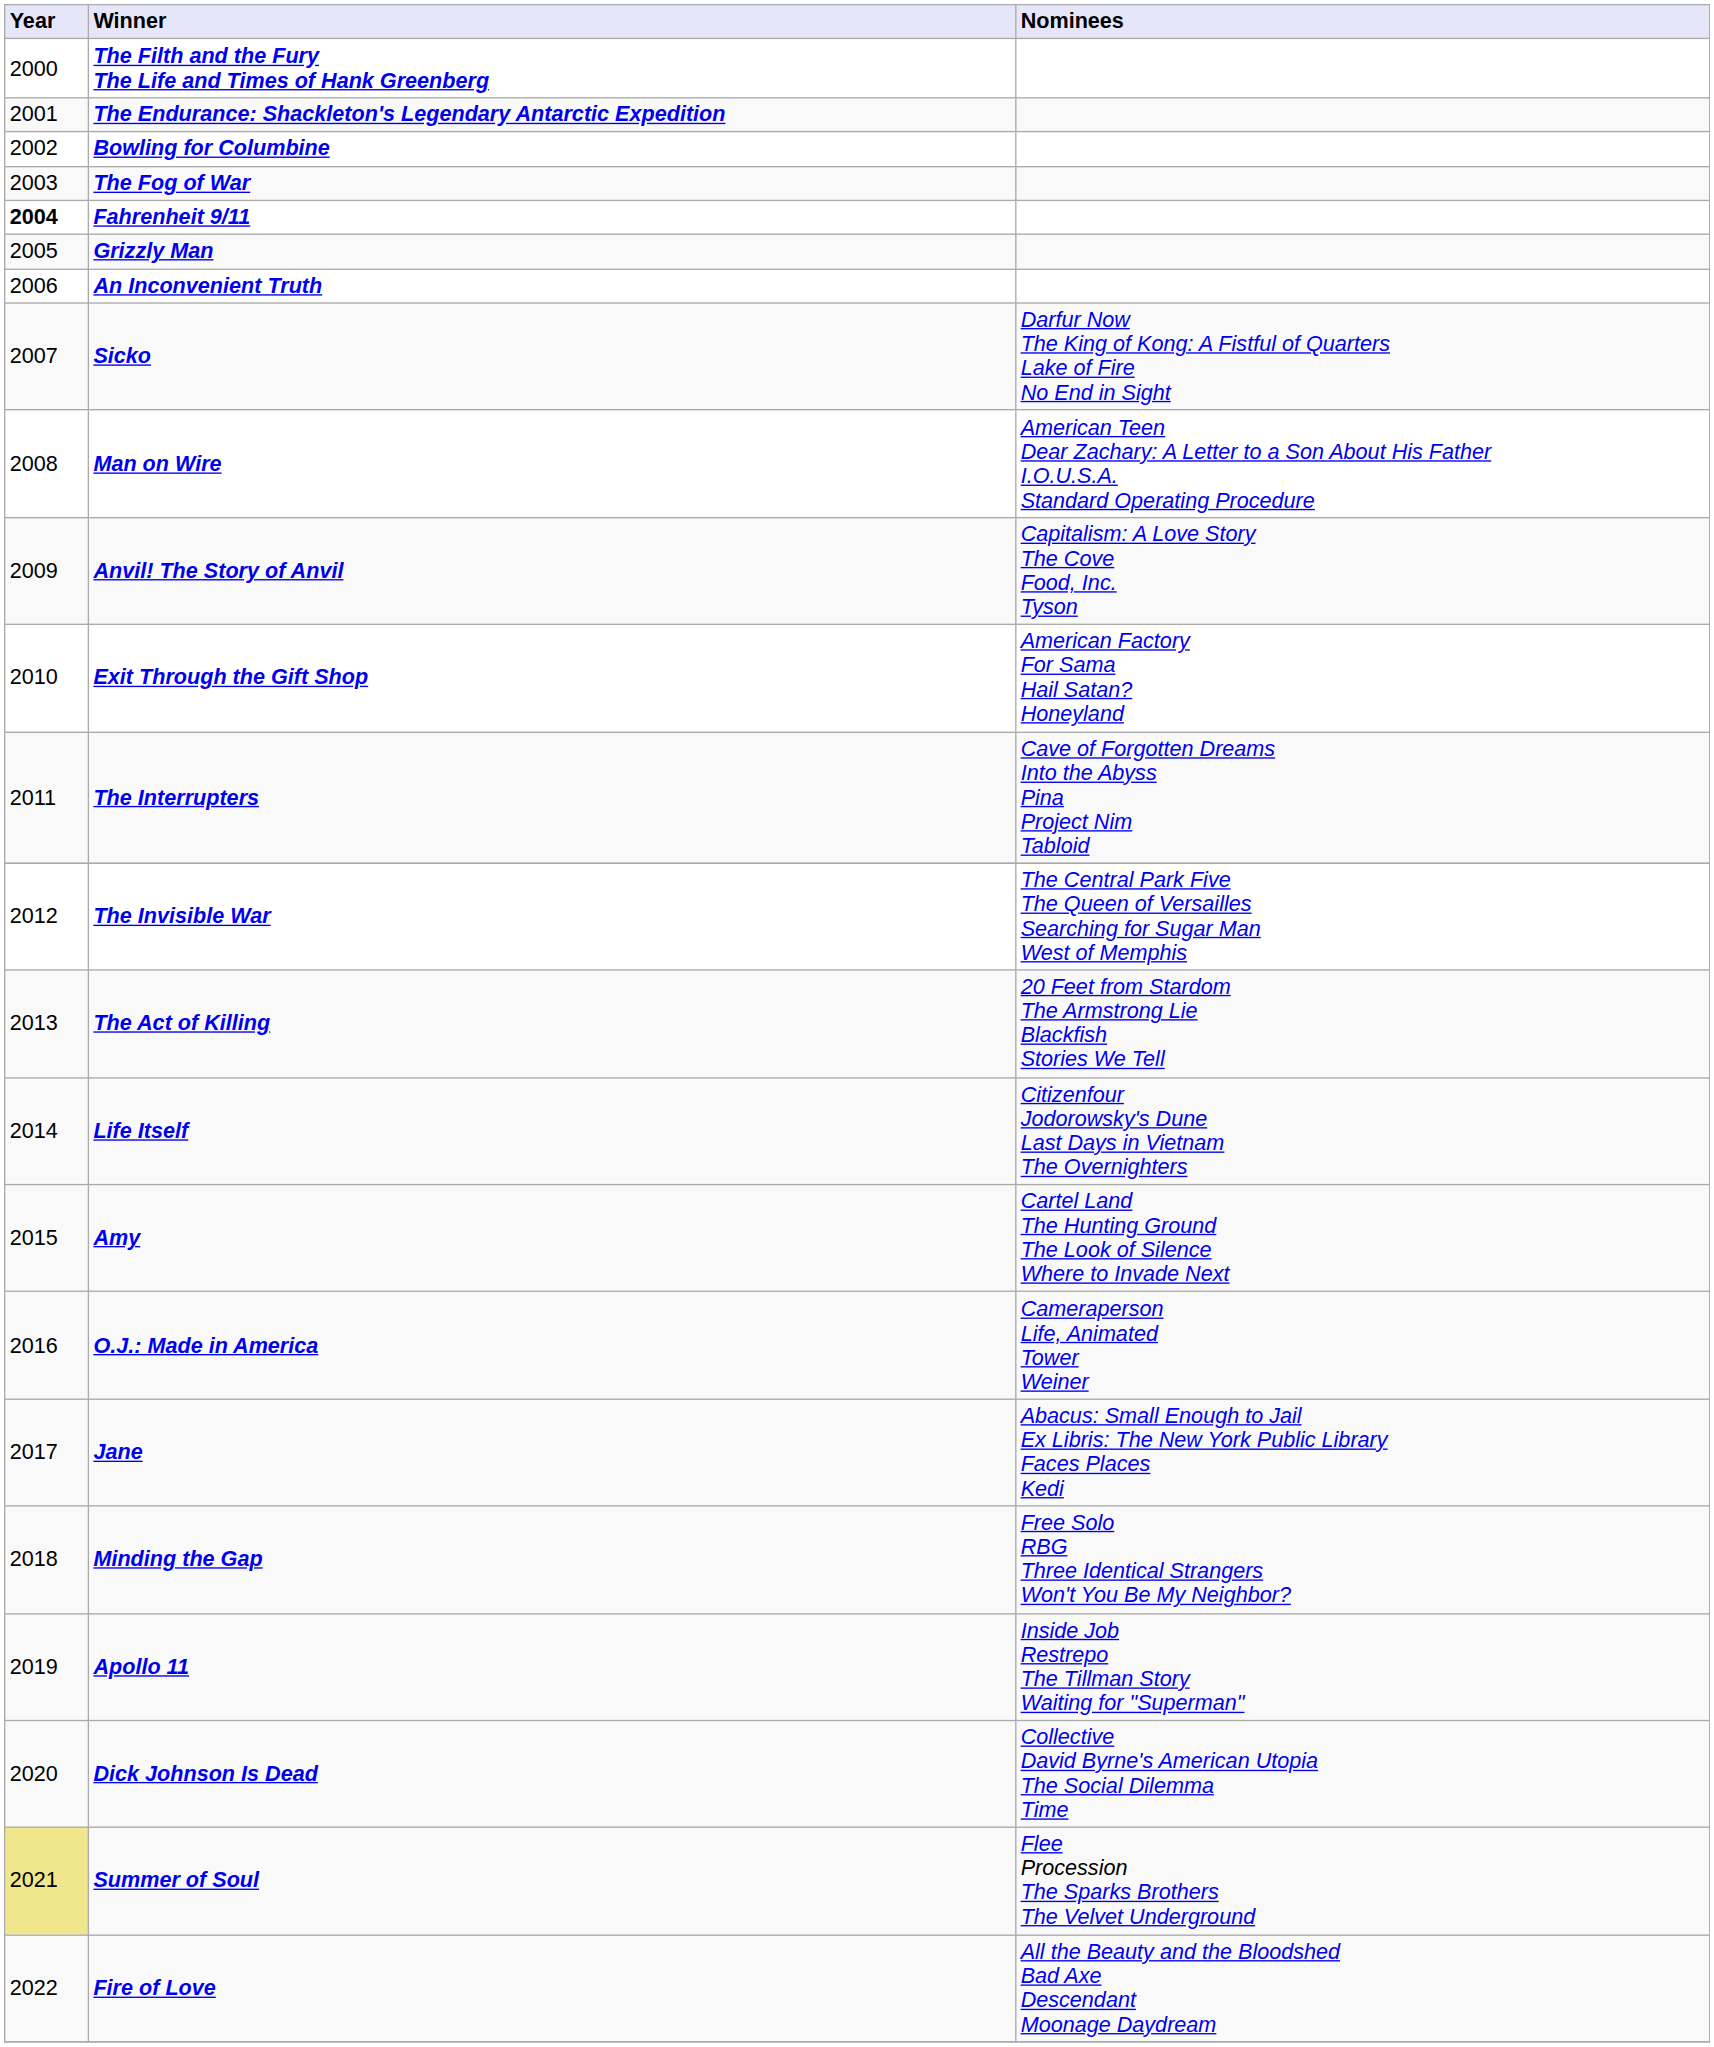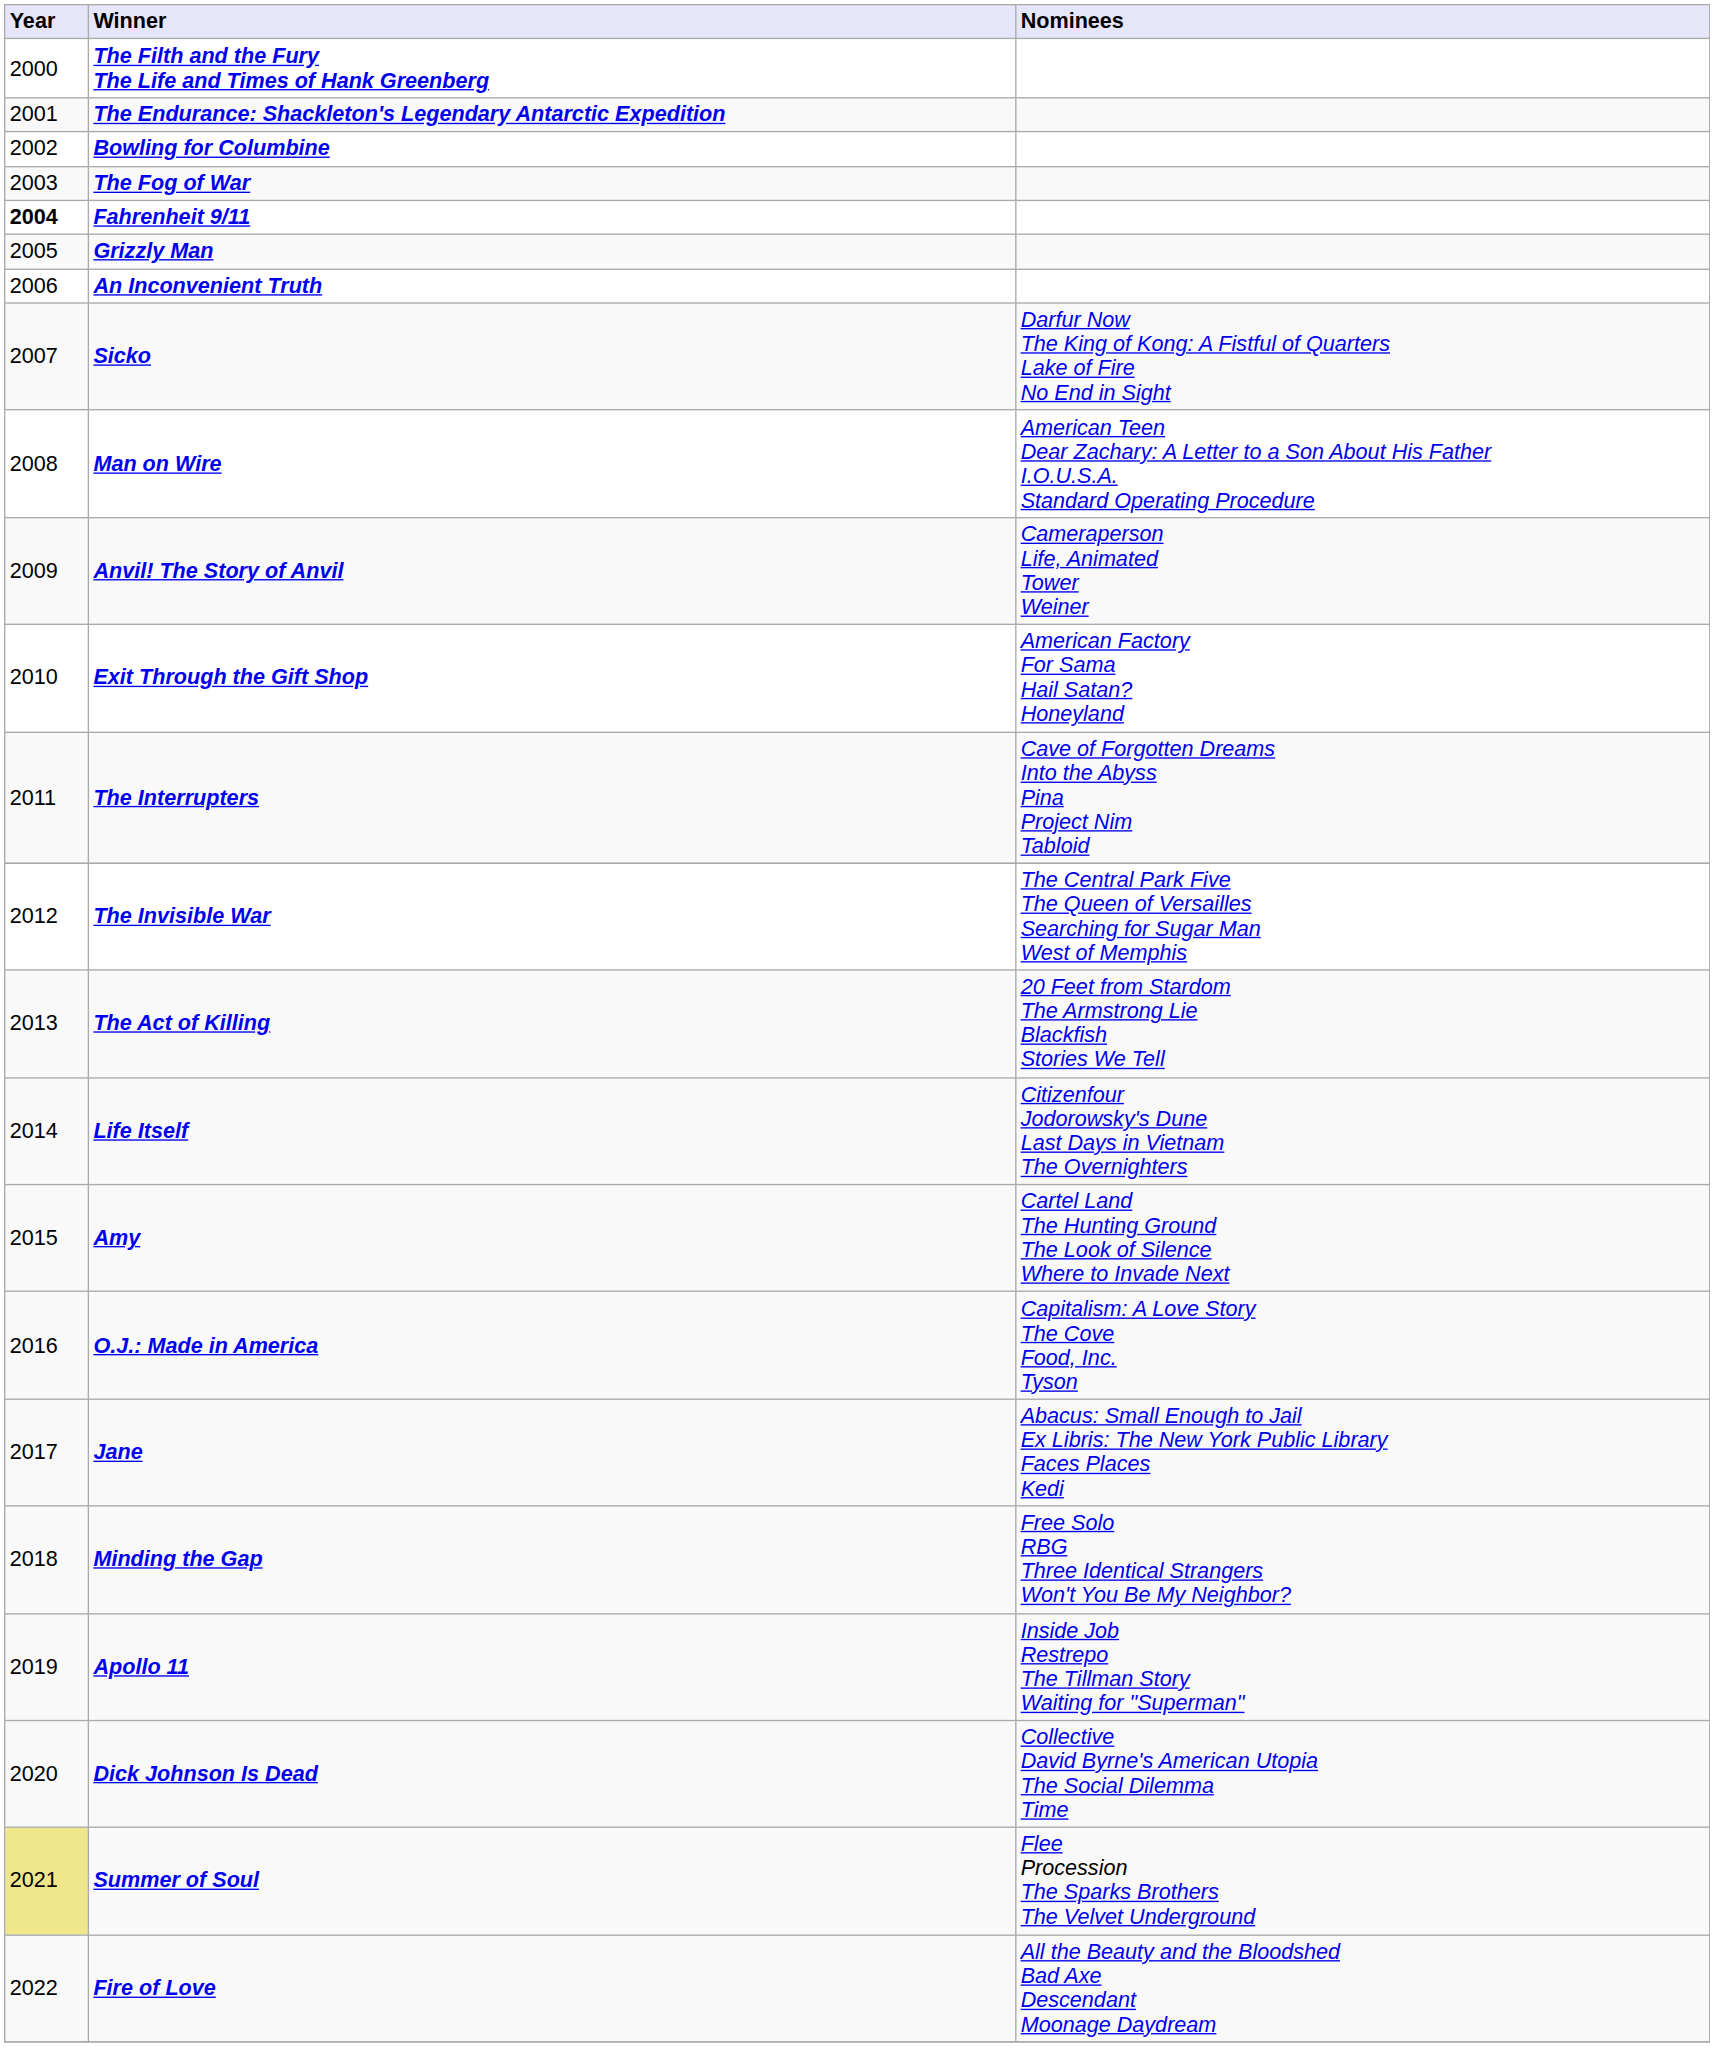 <table class="wikitable" width="100%">
 <tr bgcolor=lavender>
 <td><strong>Year</strong></td>
 <td><strong>Winner</strong></td>
 <td><strong>Nominees</strong></td>
 </tr>
 <tr bgcolor=#ffffff>
 <td>2000</td>
 <td><strong><em><a href='#'>The Filth and the Fury</a></em></strong><br><strong><em><a href='#'>The Life and Times of Hank Greenberg</a></em></strong></td>
 <td></td>
 </tr>
 <tr>
 <td>2001</td>
 <td><strong><em><a href='#'>The Endurance: Shackleton's Legendary Antarctic Expedition</a></em></strong></td>
 <td></td>
 </tr>
 <tr bgcolor=#ffffff>
 <td>2002</td>
 <td><strong><em><a href='#'>Bowling for Columbine</a></em></strong></td>
 <td></td>
 </tr>
 <tr>
 <td>2003</td>
 <td><strong><em><a href='#'>The Fog of War</a></em></strong></td>
 <td></td>
 </tr>
 <tr bgcolor=#ffffff>
 <td><strong>2004</strong></td>
 <td><strong><em><a href='#'>Fahrenheit 9/11</a></em></strong></td>
 <td></td>
 </tr>
 <tr>
 <td>2005</td>
 <td><strong><em><a href='#'>Grizzly Man</a></em></strong></td>
 <td></td>
 </tr>
 <tr bgcolor=#ffffff>
 <td>2006</td>
 <td><strong><em><a href='#'>An Inconvenient Truth</a></em></strong></td>
 <td></td>
 </tr>
 <tr>
 <td>2007</td>
 <td><strong><em><a href='#'>Sicko</a></em></strong></td>
 <td><em><a href='#'>Darfur Now</a></em><br><em><a href='#'>The King of Kong: A Fistful of Quarters</a></em><br><em><a href='#'>Lake of Fire</a></em><br><em><a href='#'>No End in Sight</a></em></td>
 </tr>
 <tr bgcolor=#ffffff>
 <td>2008</td>
 <td><strong><em><a href='#'>Man on Wire</a></em></strong></td>
 <td><em><a href='#'>American Teen</a></em><br><em><a href='#'>Dear Zachary: A Letter to a Son About His Father</a></em><br><em><a href='#'>I.O.U.S.A.</a></em><br><em><a href='#'>Standard Operating Procedure</a></em></td>
 </tr>
 <tr>
 <td>2009</td>
 <td><strong><em><a href='#'>Anvil! The Story of Anvil</a></em></strong></td>
-<td><em><a href='#'>Capitalism: A Love Story</a></em><br><em><a href='#'>The Cove</a></em><br><em><a href='#'>Food, Inc.</a></em><br><em><a href='#'>Tyson</a></em></td>
+<td><em><a href='#'>Cameraperson</a></em><br><em><a href='#'>Life, Animated</a></em><br><em><a href='#'>Tower</a></em><br><em><a href='#'>Weiner</a></em></td>
 </tr>
 <tr bgcolor=#ffffff>
 <td>2010</td>
 <td><strong><em><a href='#'>Exit Through the Gift Shop</a></em></strong></td>
 <td><em><a href='#'>American Factory</a></em><br><em><a href='#'>For Sama</a></em><br><em><a href='#'>Hail Satan?</a></em><br><em><a href='#'>Honeyland</a></em></td>
 </tr>
 <tr>
 <td>2011</td>
 <td><strong><em><a href='#'>The Interrupters</a></em></strong></td>
 <td><em><a href='#'>Cave of Forgotten Dreams</a></em><br><em><a href='#'>Into the Abyss</a></em><br><em><a href='#'>Pina</a></em><br><em><a href='#'>Project Nim</a></em><br><em><a href='#'>Tabloid</a></em></td>
 </tr>
 <tr>
 </tr>
 <tr bgcolor=#ffffff>
 <td>2012</td>
 <td><strong><em><a href='#'>The Invisible War</a></em></strong></td>
 <td><em><a href='#'>The Central Park Five</a></em><br><em><a href='#'>The Queen of Versailles</a></em><br><em><a href='#'>Searching for Sugar Man</a></em><br><em><a href='#'>West of Memphis</a></em></td>
 </tr>
 <tr>
 <td>2013</td>
 <td><strong><em><a href='#'>The Act of Killing</a></em></strong></td>
 <td><em><a href='#'>20 Feet from Stardom</a></em><br><em><a href='#'>The Armstrong Lie</a></em><br><em><a href='#'>Blackfish</a></em><br><em><a href='#'>Stories We Tell</a></em></td>
 </tr>
 <tr>
 <td>2014</td>
 <td><strong><em><a href='#'>Life Itself</a></em></strong></td>
 <td><em><a href='#'>Citizenfour</a></em><br><em><a href='#'>Jodorowsky's Dune</a></em><br><em><a href='#'>Last Days in Vietnam</a></em><br><em><a href='#'>The Overnighters</a></em></td>
 </tr>
 <tr>
 <td>2015</td>
 <td><strong><em><a href='#'>Amy</a></em></strong></td>
 <td><em><a href='#'>Cartel Land</a></em><br><em><a href='#'>The Hunting Ground</a></em><br><em><a href='#'>The Look of Silence</a></em><br><em><a href='#'>Where to Invade Next</a></em></td>
 </tr>
 <tr>
 <td>2016</td>
 <td><strong><em><a href='#'>O.J.: Made in America</a></em></strong></td>
-<td><em><a href='#'>Cameraperson</a></em><br><em><a href='#'>Life, Animated</a></em><br><em><a href='#'>Tower</a></em><br><em><a href='#'>Weiner</a></em></td>
+<td><em><a href='#'>Capitalism: A Love Story</a></em><br><em><a href='#'>The Cove</a></em><br><em><a href='#'>Food, Inc.</a></em><br><em><a href='#'>Tyson</a></em></td>
 </tr>
 <tr>
 <td>2017</td>
 <td><strong><em><a href='#'>Jane</a></em></strong></td>
 <td><em><a href='#'>Abacus: Small Enough to Jail</a></em><br><em><a href='#'>Ex Libris: The New York Public Library</a></em><br><em><a href='#'>Faces Places</a></em><br><em><a href='#'>Kedi</a></em></td>
 </tr>
 <tr>
 <td>2018</td>
 <td><strong><em><a href='#'>Minding the Gap</a></em></strong></td>
 <td><em><a href='#'>Free Solo</a></em><br><em><a href='#'>RBG</a></em><br><em><a href='#'>Three Identical Strangers</a></em><br><em><a href='#'>Won't You Be My Neighbor?</a></em></td>
 </tr>
 <tr>
 <td>2019</td>
 <td><strong><em><a href='#'>Apollo 11</a></em></strong></td>
 <td><em><a href='#'>Inside Job</a></em><br><em><a href='#'>Restrepo</a></em><br><em><a href='#'>The Tillman Story</a></em><br><em><a href='#'>Waiting for "Superman"</a></em></td>
 </tr>
 <tr>
 <td>2020</td>
 <td><strong><em><a href='#'>Dick Johnson Is Dead</a></em></strong></td>
 <td><em><a href='#'>Collective</a></em><br><em><a href='#'>David Byrne's American Utopia</a></em><br><em><a href='#'>The Social Dilemma</a></em><br><em><a href='#'>Time</a></em></td>
 </tr>
 <tr>
 <td style="background: khaki;">2021</td>
 <td><strong><em><a href='#'>Summer of Soul</a></em></strong></td>
 <td><em><a href='#'>Flee</a></em><br><em>Procession</em><br><em><a href='#'>The Sparks Brothers</a></em><br><em><a href='#'>The Velvet Underground</a></em></td>
 </tr>
 <tr>
 <td>2022</td>
 <td><strong><em><a href='#'>Fire of Love</a></em></strong></td>
 <td><em><a href='#'>All the Beauty and the Bloodshed</a></em><br><em><a href='#'>Bad Axe</a></em><br><em><a href='#'>Descendant</a></em><br><em><a href='#'>Moonage Daydream</a></em></td>
 </tr>
 <tr>
 </tr>
 </table>
